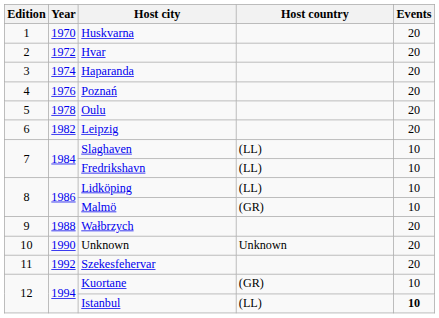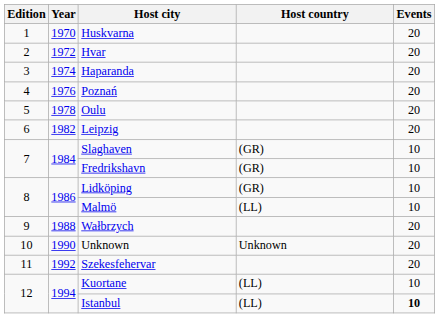 <table class="wikitable" style="text-align:left; font-size:100%">
 <tr>
 <th width=30>Edition</th>
 <th width=30>Year</th>
 <th width=200>Host city</th>
 <th width=200>Host country</th>
 <th width=30>Events</th>
 </tr>
 <tr>
 <td align=center>1</td>
 <td><a href='#'>1970</a></td>
 <td><a href='#'>Huskvarna</a></td>
 <td></td>
 <td align=center>20</td>
 </tr>
 <tr>
 <td align=center>2</td>
 <td><a href='#'>1972</a></td>
 <td><a href='#'>Hvar</a></td>
 <td></td>
 <td align=center>20</td>
 </tr>
 <tr>
 <td align=center>3</td>
 <td><a href='#'>1974</a></td>
 <td><a href='#'>Haparanda</a></td>
 <td></td>
 <td align=center>20</td>
 </tr>
 <tr>
 <td align=center>4</td>
 <td><a href='#'>1976</a></td>
 <td><a href='#'>Poznań</a></td>
 <td></td>
 <td align=center>20</td>
 </tr>
 <tr>
 <td align=center>5</td>
 <td><a href='#'>1978</a></td>
 <td><a href='#'>Oulu</a></td>
 <td></td>
 <td align=center>20</td>
 </tr>
 <tr>
 <td align=center>6</td>
 <td><a href='#'>1982</a></td>
 <td><a href='#'>Leipzig</a></td>
 <td></td>
 <td align=center>20</td>
 </tr>
 <tr>
 <td rowspan=2 align=center>7</td>
 <td rowspan=2><a href='#'>1984</a></td>
 <td><a href='#'>Slaghaven</a></td>
-<td> (LL)</td>
+<td> (GR)</td>
 <td align=center>10</td>
 </tr>
 <tr>
 <td><a href='#'>Fredrikshavn</a></td>
-<td> (LL)</td>
+<td> (GR)</td>
 <td align=center>10</td>
 </tr>
 <tr>
 <td rowspan=2 align=center>8</td>
 <td rowspan=2><a href='#'>1986</a></td>
 <td><a href='#'>Lidköping</a></td>
-<td> (LL)</td>
+<td> (GR)</td>
 <td align=center>10</td>
 </tr>
 <tr>
 <td><a href='#'>Malmö</a></td>
-<td> (GR)</td>
+<td> (LL)</td>
 <td align=center>10</td>
 </tr>
 <tr>
 <td align=center>9</td>
 <td><a href='#'>1988</a></td>
 <td><a href='#'>Wałbrzych</a></td>
 <td></td>
 <td align=center>20</td>
 </tr>
 <tr>
 <td align=center>10</td>
 <td><a href='#'>1990</a></td>
 <td>Unknown</td>
 <td>Unknown</td>
 <td align=center>20</td>
 </tr>
 <tr>
 <td align=center>11</td>
 <td><a href='#'>1992</a></td>
 <td><a href='#'>Szekesfehervar</a></td>
 <td></td>
 <td align=center>20</td>
 </tr>
 <tr>
 <td rowspan=2 align=center>12</td>
 <td rowspan=2><a href='#'>1994</a></td>
 <td><a href='#'>Kuortane</a></td>
-<td> (GR)</td>
+<td> (LL)</td>
 <td align=center>10</td>
 </tr>
 <tr>
 <td><a href='#'>Istanbul</a></td>
 <td> (LL)</td>
 <td align=center><strong>10</strong></td>
 </tr>
 </table>
